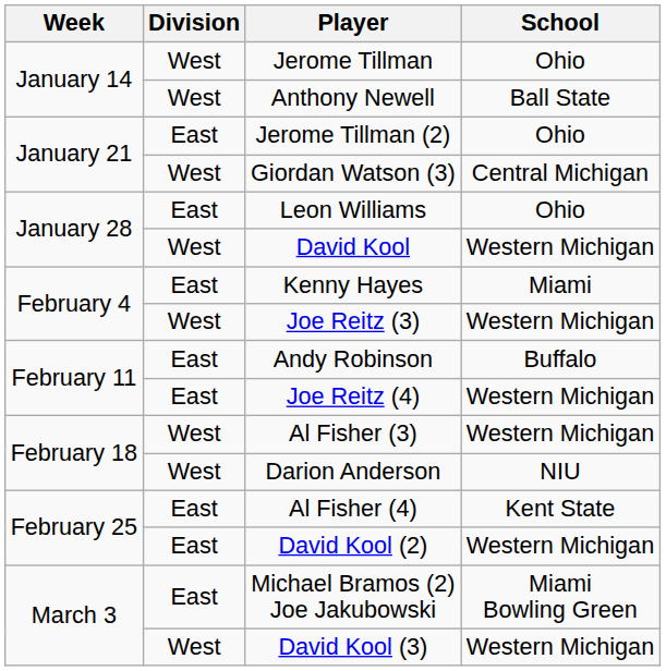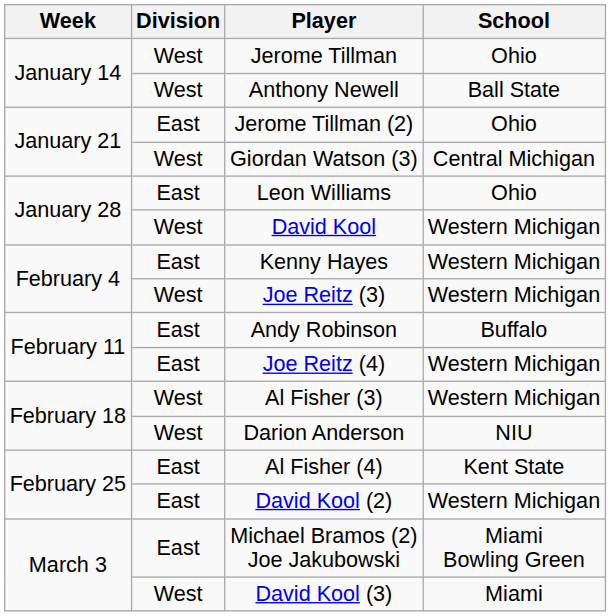 <table class="wikitable" style="text-align:center;">
 <tr>
 <th>Week</th>
 <th>Division</th>
 <th>Player</th>
 <th>School</th>
 </tr>
 <tr>
 <td rowspan=2>January 14</td>
 <td>West</td>
 <td>Jerome Tillman</td>
 <td>Ohio</td>
 </tr>
 <tr>
 <td>West</td>
 <td>Anthony Newell</td>
 <td>Ball State</td>
 </tr>
 <tr>
 <td rowspan=2>January 21</td>
 <td>East</td>
 <td>Jerome Tillman (2)</td>
 <td>Ohio</td>
 </tr>
 <tr>
 <td>West</td>
 <td>Giordan Watson (3)</td>
 <td>Central Michigan</td>
 </tr>
 <tr>
 <td rowspan=2>January 28</td>
 <td>East</td>
 <td>Leon Williams</td>
 <td>Ohio</td>
 </tr>
 <tr>
 <td>West</td>
 <td><a href='#'>David Kool</a></td>
 <td>Western Michigan</td>
 </tr>
 <tr>
 <td rowspan=2>February 4</td>
 <td>East</td>
 <td>Kenny Hayes</td>
-<td>Miami</td>
+<td>Western Michigan</td>
 </tr>
 <tr>
 <td>West</td>
 <td><a href='#'>Joe Reitz</a> (3)</td>
 <td>Western Michigan</td>
 </tr>
 <tr>
 <td rowspan=2>February 11</td>
 <td>East</td>
 <td>Andy Robinson</td>
 <td>Buffalo</td>
 </tr>
 <tr>
 <td>East</td>
 <td><a href='#'>Joe Reitz</a> (4)</td>
 <td>Western Michigan</td>
 </tr>
 <tr>
 <td rowspan=2>February 18</td>
 <td>West</td>
 <td>Al Fisher (3)</td>
 <td>Western Michigan</td>
 </tr>
 <tr>
 <td>West</td>
 <td>Darion Anderson</td>
 <td>NIU</td>
 </tr>
 <tr>
 <td rowspan=2>February 25</td>
 <td>East</td>
 <td>Al Fisher (4)</td>
 <td>Kent State</td>
 </tr>
 <tr>
 <td>East</td>
 <td><a href='#'>David Kool</a> (2)</td>
 <td>Western Michigan</td>
 </tr>
 <tr>
 <td rowspan=2>March 3</td>
 <td>East</td>
 <td>Michael Bramos (2)<br>Joe Jakubowski</td>
 <td>Miami<br>Bowling Green</td>
 </tr>
 <tr>
 <td>West</td>
 <td><a href='#'>David Kool</a> (3)</td>
-<td>Western Michigan</td>
+<td>Miami</td>
 </tr>
 </table>
